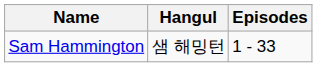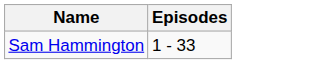 <table class="wikitable">
 <tr>
 <th>Name</th>
-<th>Hangul</th>
 <th>Episodes</th>
 </tr>
 <tr>
 <td><a href='#'>Sam Hammington</a></td>
-<td>샘 해밍턴</td>
 <td>1 - 33</td>
 </tr>
 </table>
